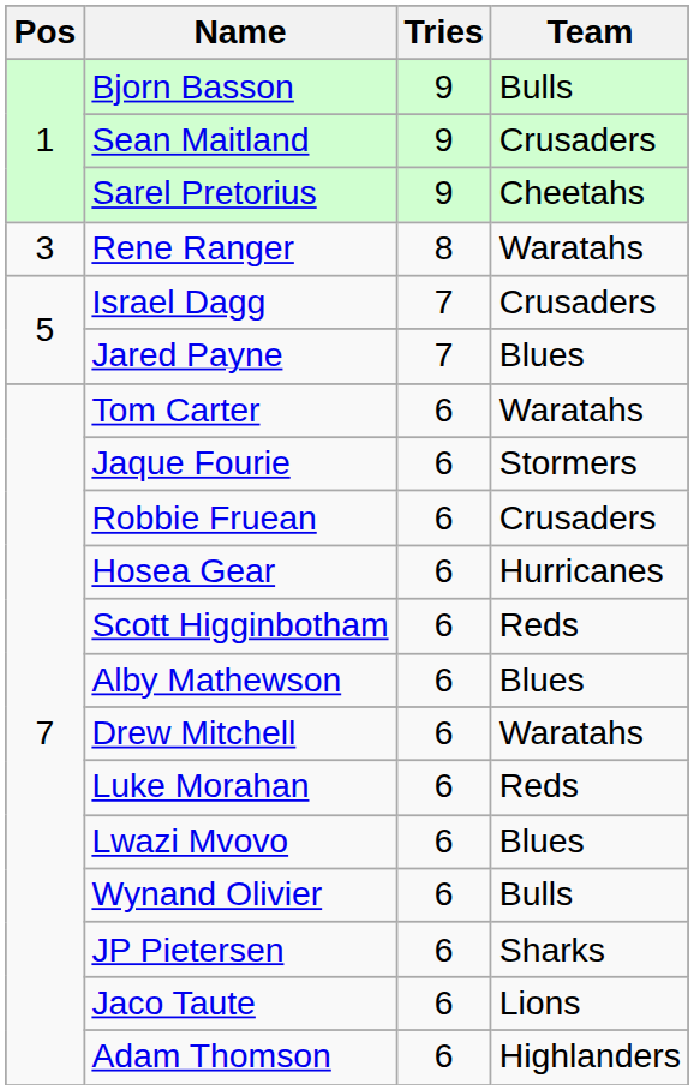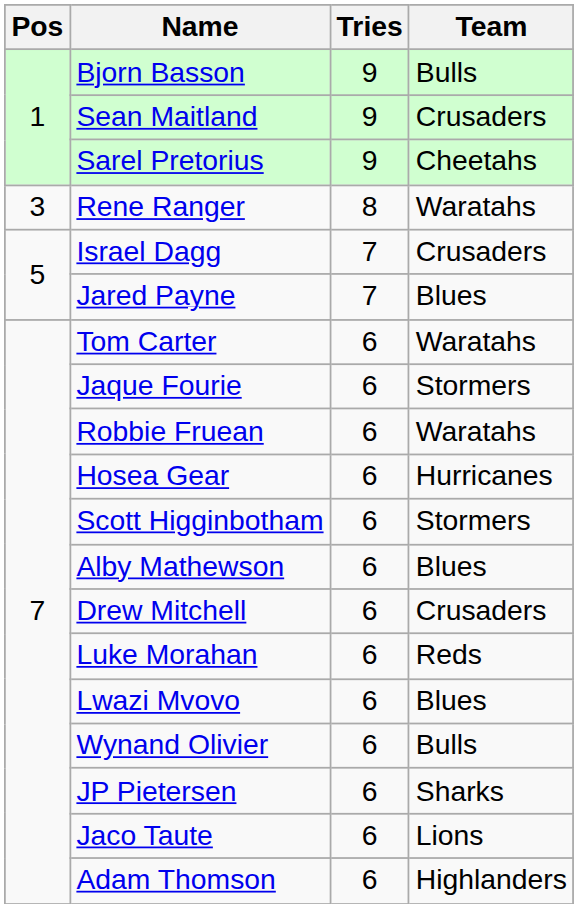 <table class="wikitable" style="text-align:center">
 <tr>
 <th>Pos</th>
 <th>Name</th>
 <th>Tries</th>
 <th>Team</th>
 </tr>
 <tr style="background:#d0ffd0">
 <td rowspan="3">1</td>
 <td style="text-align:left"><a href='#'>Bjorn Basson</a></td>
 <td>9</td>
 <td style="text-align:left">Bulls</td>
 </tr>
 <tr style="background:#d0ffd0">
 <td style="text-align:left"><a href='#'>Sean Maitland</a></td>
 <td>9</td>
 <td style="text-align:left">Crusaders</td>
 </tr>
 <tr style="background:#d0ffd0">
 <td style="text-align:left"><a href='#'>Sarel Pretorius</a></td>
 <td>9</td>
 <td style="text-align:left">Cheetahs</td>
 </tr>
 <tr>
 <td>3</td>
 <td style="text-align:left"><a href='#'>Rene Ranger</a></td>
 <td>8</td>
 <td style="text-align:left">Waratahs</td>
 </tr>
 <tr>
 <td rowspan="2">5</td>
 <td style="text-align:left"><a href='#'>Israel Dagg</a></td>
 <td>7</td>
 <td style="text-align:left">Crusaders</td>
 </tr>
 <tr>
 <td style="text-align:left"><a href='#'>Jared Payne</a></td>
 <td>7</td>
 <td style="text-align:left">Blues</td>
 </tr>
 <tr>
 <td rowspan="13">7</td>
 <td style="text-align:left"><a href='#'>Tom Carter</a></td>
 <td>6</td>
 <td style="text-align:left">Waratahs</td>
 </tr>
 <tr>
 <td style="text-align:left"><a href='#'>Jaque Fourie</a></td>
 <td>6</td>
 <td style="text-align:left">Stormers</td>
 </tr>
 <tr>
 <td style="text-align:left"><a href='#'>Robbie Fruean</a></td>
 <td>6</td>
-<td style="text-align:left">Crusaders</td>
+<td style="text-align:left">Waratahs</td>
 </tr>
 <tr>
 <td style="text-align:left"><a href='#'>Hosea Gear</a></td>
 <td>6</td>
 <td style="text-align:left">Hurricanes</td>
 </tr>
 <tr>
 <td style="text-align:left"><a href='#'>Scott Higginbotham</a></td>
 <td>6</td>
-<td style="text-align:left">Reds</td>
+<td style="text-align:left">Stormers</td>
 </tr>
 <tr>
 <td style="text-align:left"><a href='#'>Alby Mathewson</a></td>
 <td>6</td>
 <td style="text-align:left">Blues</td>
 </tr>
 <tr>
 <td style="text-align:left"><a href='#'>Drew Mitchell</a></td>
 <td>6</td>
-<td style="text-align:left">Waratahs</td>
+<td style="text-align:left">Crusaders</td>
 </tr>
 <tr>
 <td style="text-align:left"><a href='#'>Luke Morahan</a></td>
 <td>6</td>
 <td style="text-align:left">Reds</td>
 </tr>
 <tr>
 <td style="text-align:left"><a href='#'>Lwazi Mvovo</a></td>
 <td>6</td>
 <td style="text-align:left">Blues</td>
 </tr>
 <tr>
 <td style="text-align:left"><a href='#'>Wynand Olivier</a></td>
 <td>6</td>
 <td style="text-align:left">Bulls</td>
 </tr>
 <tr>
 <td style="text-align:left"><a href='#'>JP Pietersen</a></td>
 <td>6</td>
 <td style="text-align:left">Sharks</td>
 </tr>
 <tr>
 <td style="text-align:left"><a href='#'>Jaco Taute</a></td>
 <td>6</td>
 <td style="text-align:left">Lions</td>
 </tr>
 <tr>
 <td style="text-align:left"><a href='#'>Adam Thomson</a></td>
 <td>6</td>
 <td style="text-align:left">Highlanders</td>
 </tr>
 </table>
